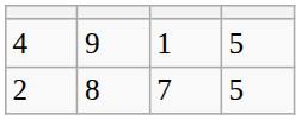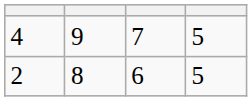 <table class="wikitable">
 <tr>
 <th width="10%"></th>
 <th width="10%"></th>
 <th width="10%"></th>
 <th width="10%"></th>
 </tr>
 <tr>
 <td>4</td>
 <td>9</td>
-<td>1</td>
+<td>7</td>
 <td>5</td>
 </tr>
 <tr>
 <td>2</td>
 <td>8</td>
-<td>7</td>
+<td>6</td>
 <td>5</td>
 </tr>
 </table>
